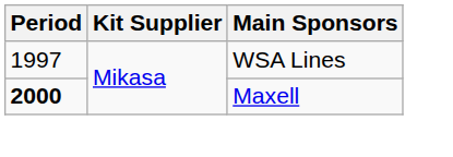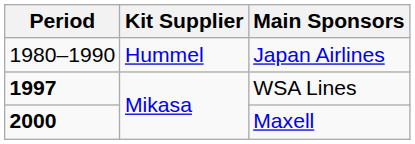 <table class="wikitable">
 <tr>
 <th>Period</th>
 <th>Kit Supplier</th>
 <th>Main Sponsors</th>
 </tr>
 <tr>
-<td>1997</td>
+<td>1980–1990</td>
+<td> <a href='#'>Hummel</a></td>
+<td> <a href='#'>Japan Airlines</a></td>
+</tr>
+<tr>
+<td><strong>1997</strong></td>
 <td rowspan="2"> <a href='#'>Mikasa</a></td>
 <td>WSA Lines</td>
 </tr>
 <tr>
 <td><strong>2000</strong></td>
 <td> <a href='#'>Maxell</a></td>
 </tr>
 </table>
